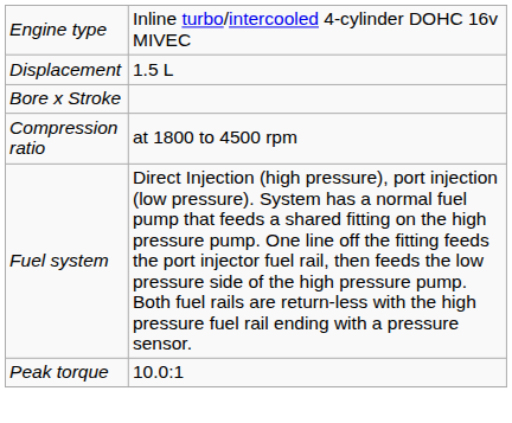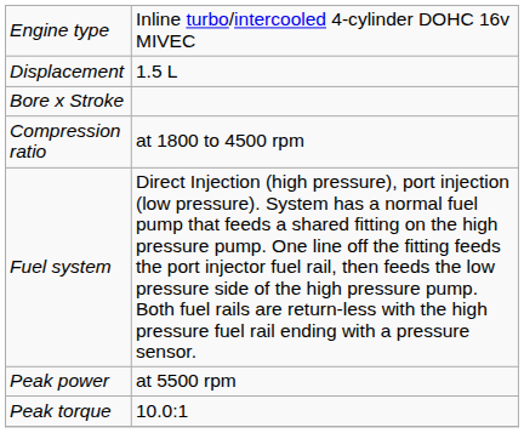 <table class="wikitable" width="70%">
 <tr>
 <td><em>Engine type</em></td>
 <td>Inline <a href='#'>turbo</a>/<a href='#'>intercooled</a> 4-cylinder DOHC 16v MIVEC</td>
 </tr>
 <tr>
 <td><em>Displacement</em></td>
 <td>1.5 L</td>
 </tr>
 <tr>
 <td><em>Bore x Stroke</em></td>
 <td></td>
 </tr>
 <tr>
 <td><em>Compression ratio</em></td>
 <td> at 1800 to 4500 rpm</td>
 </tr>
 <tr>
 <td><em>Fuel system</em></td>
 <td>Direct Injection (high pressure), port injection (low pressure). System has a normal fuel pump that feeds a shared fitting on the high pressure pump. One line off the fitting feeds the port injector fuel rail, then feeds the low pressure side of the high pressure pump. Both fuel rails are return-less with the high pressure fuel rail ending with a pressure sensor.</td>
 </tr>
 <tr>
+<td><em>Peak power</em></td>
+<td> at 5500 rpm</td>
+</tr>
+<tr>
 <td><em>Peak torque</em></td>
 <td>10.0:1</td>
 </tr>
 <tr>
 </tr>
 </table>
